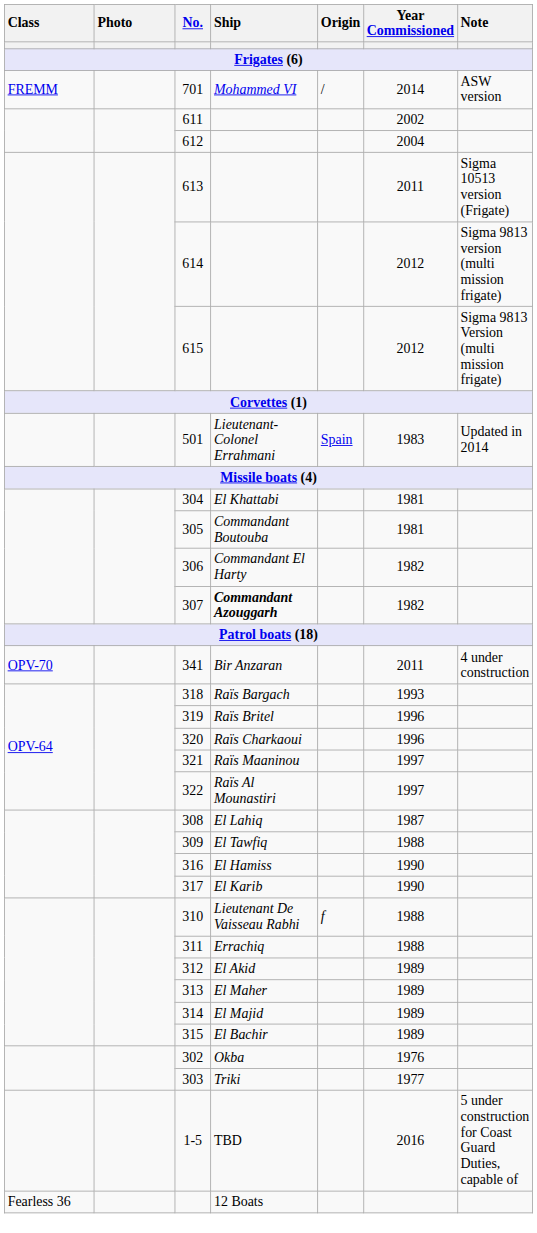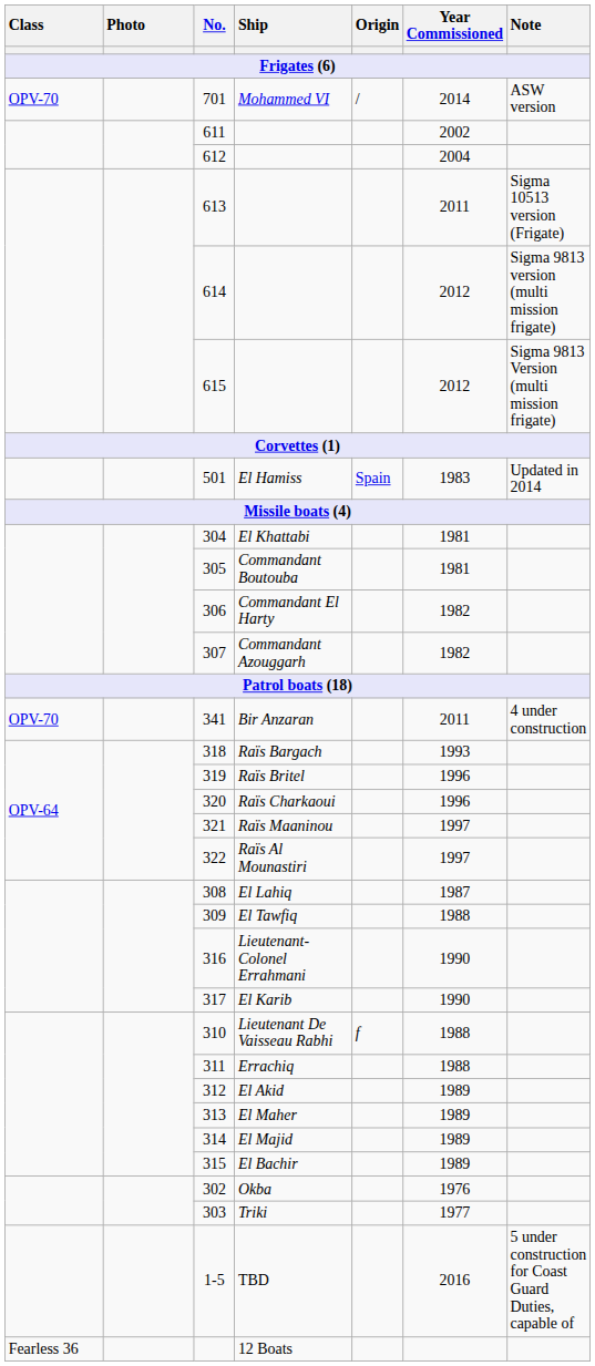 <table class=wikitable>
 <tr>
 <th style="text-align:left;" width="155">Class</th>
 <th style="text-align:left;" width="155">Photo</th>
 <th style="text-align:center;" width="50"><a href='#'>No.</a></th>
 <th style="text-align:left;" width="155">Ship</th>
 <th>Origin</th>
 <th style="text-align:center;">Year<br><a href='#'>Commissioned</a></th>
 <th style="text-align:left;">Note</th>
 </tr>
 <tr>
 <th></th>
 <th></th>
 <th></th>
 <th></th>
 <th></th>
 <th></th>
 <th></th>
 </tr>
 <tr>
 <th colspan="7" style="background: lavender;"><a href='#'>Frigates</a> (6)</th>
 </tr>
 <tr>
-<td rowspan="1"><a href='#'>FREMM</a></td>
+<td rowspan="1"><a href='#'>OPV-70</a></td>
 <td rowspan="1"></td>
 <td align="center">701</td>
 <td><em><a href='#'>Mohammed VI</a></em></td>
 <td>/</td>
 <td align="center">2014</td>
 <td>ASW version</td>
 </tr>
 <tr>
 <td rowspan="2"></td>
 <td rowspan="2"></td>
 <td align="center">611</td>
 <td></td>
 <td></td>
 <td align="center">2002</td>
 <td></td>
 </tr>
 <tr>
 <td align="center">612</td>
 <td></td>
 <td></td>
 <td align="center">2004</td>
 <td></td>
 </tr>
 <tr>
 <td rowspan="3"></td>
 <td rowspan="3"></td>
 <td align="center">613</td>
 <td></td>
 <td></td>
 <td align="center">2011</td>
 <td>Sigma 10513 version<br>(Frigate)</td>
 </tr>
 <tr>
 <td align="center">614</td>
 <td></td>
 <td></td>
 <td align="center">2012</td>
 <td>Sigma 9813 version (multi mission frigate)</td>
 </tr>
 <tr>
 <td align="center">615</td>
 <td></td>
 <td></td>
 <td align="center">2012</td>
 <td>Sigma 9813 Version (multi mission frigate)</td>
 </tr>
 <tr>
 <th colspan="7" style="background: lavender;"><a href='#'>Corvettes</a> (1)</th>
 </tr>
 <tr>
 <td rowspan="1"></td>
 <td rowspan="1"></td>
 <td align="center">501</td>
-<td><em>Lieutenant-Colonel Errahmani</em></td>
+<td><em>El Hamiss</em></td>
 <td> <a href='#'>Spain</a></td>
 <td align="center">1983</td>
 <td>Updated in 2014</td>
 </tr>
 <tr>
 <th colspan="7" style="background: lavender;"><a href='#'>Missile boats</a> (4)</th>
 </tr>
 <tr>
 <td rowspan="4"></td>
 <td rowspan="4"></td>
 <td align="center">304</td>
 <td><em>El Khattabi</em></td>
 <td></td>
 <td align="center">1981</td>
 <td></td>
 </tr>
 <tr>
 <td align="center">305</td>
 <td><em>Commandant Boutouba</em></td>
 <td></td>
 <td align="center">1981</td>
 <td></td>
 </tr>
 <tr>
 <td align="center">306</td>
 <td><em>Commandant El Harty</em></td>
 <td></td>
 <td align="center">1982</td>
 <td></td>
 </tr>
 <tr>
 <td align="center">307</td>
-<td><strong><em>Commandant Azouggarh</em></strong></td>
+<td><em>Commandant Azouggarh</em></td>
 <td></td>
 <td align="center">1982</td>
 <td></td>
 </tr>
 <tr>
 <th colspan="7" style="background: lavender;"><a href='#'>Patrol boats</a> (18)</th>
 </tr>
 <tr>
 <td rowspan="1"><a href='#'>OPV-70</a></td>
 <td rowspan="1"></td>
 <td align="center">341</td>
 <td><em>Bir Anzaran</em></td>
 <td></td>
 <td align="center">2011</td>
 <td>4 under construction</td>
 </tr>
 <tr>
 <td rowspan="5"><a href='#'>OPV-64</a></td>
 <td rowspan="5"></td>
 <td align="center">318</td>
 <td><em>Raïs Bargach</em></td>
 <td></td>
 <td align="center">1993</td>
 <td></td>
 </tr>
 <tr>
 <td align="center">319</td>
 <td><em>Raïs Britel</em></td>
 <td></td>
 <td align="center">1996</td>
 <td></td>
 </tr>
 <tr>
 <td align="center">320</td>
 <td><em>Raïs Charkaoui</em></td>
 <td></td>
 <td align="center">1996</td>
 <td></td>
 </tr>
 <tr>
 <td align="center">321</td>
 <td><em>Raïs Maaninou</em></td>
 <td></td>
 <td align="center">1997</td>
 <td></td>
 </tr>
 <tr>
 <td align="center">322</td>
 <td><em>Raïs Al Mounastiri</em></td>
 <td></td>
 <td align="center">1997</td>
 <td></td>
 </tr>
 <tr>
 <td rowspan="4"></td>
 <td rowspan="4"></td>
 <td align="center">308</td>
 <td><em>El Lahiq</em></td>
 <td></td>
 <td align="center">1987</td>
 <td></td>
 </tr>
 <tr>
 <td align="center">309</td>
 <td><em>El Tawfiq</em></td>
 <td></td>
 <td align="center">1988</td>
 <td></td>
 </tr>
 <tr>
 <td align="center">316</td>
-<td><em>El Hamiss</em></td>
+<td><em>Lieutenant-Colonel Errahmani</em></td>
 <td></td>
 <td align="center">1990</td>
 <td></td>
 </tr>
 <tr>
 <td align="center">317</td>
 <td><em>El Karib</em></td>
 <td></td>
 <td align="center">1990</td>
 <td></td>
 </tr>
 <tr>
 <td rowspan="6"></td>
 <td rowspan="6"></td>
 <td align="center">310</td>
 <td><em>Lieutenant De Vaisseau Rabhi</em></td>
 <td><em>f</em></td>
 <td align="center">1988</td>
 <td></td>
 </tr>
 <tr>
 <td align="center">311</td>
 <td><em>Errachiq</em></td>
 <td></td>
 <td align="center">1988</td>
 <td></td>
 </tr>
 <tr>
 <td align="center">312</td>
 <td><em>El Akid</em></td>
 <td></td>
 <td align="center">1989</td>
 <td></td>
 </tr>
 <tr>
 <td align="center">313</td>
 <td><em>El Maher</em></td>
 <td></td>
 <td align="center">1989</td>
 <td></td>
 </tr>
 <tr>
 <td align="center">314</td>
 <td><em>El Majid</em></td>
 <td></td>
 <td align="center">1989</td>
 <td></td>
 </tr>
 <tr>
 <td align="center">315</td>
 <td><em>El Bachir</em></td>
 <td></td>
 <td align="center">1989</td>
 <td></td>
 </tr>
 <tr>
 <td rowspan="2"></td>
 <td rowspan="2"></td>
 <td align="center">302</td>
 <td><em>Okba</em></td>
 <td></td>
 <td align="center">1976</td>
 <td></td>
 </tr>
 <tr>
 <td align="center">303</td>
 <td><em>Triki</em></td>
 <td></td>
 <td align="center">1977</td>
 <td></td>
 </tr>
 <tr>
 <td rowspan="1"></td>
 <td rowspan="1"></td>
 <td align="center">1-5</td>
 <td>TBD</td>
 <td></td>
 <td align="center">2016</td>
 <td>5 under construction for Coast Guard Duties, capable of </td>
 </tr>
 <tr>
 <td>Fearless 36</td>
 <td></td>
 <td></td>
 <td>12 Boats</td>
 <td></td>
 <td></td>
 <td></td>
 </tr>
 </table>
